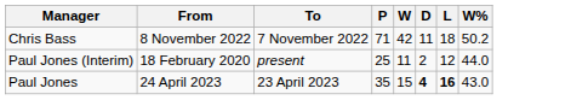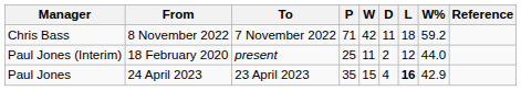 <table class="wikitable">
 <tr>
 <th>Manager</th>
 <th>From</th>
 <th>To</th>
 <th>P</th>
 <th>W</th>
 <th>D</th>
 <th>L</th>
 <th>W%</th>
+<th>Reference</th>
 </tr>
 <tr>
 <td>Chris Bass</td>
 <td>8 November 2022</td>
 <td>7 November 2022</td>
 <td>71</td>
 <td>42</td>
 <td>11</td>
 <td>18</td>
-<td>50.2</td>
+<td>59.2</td>
+<td></td>
 </tr>
 <tr>
 <td>Paul Jones (Interim)</td>
 <td>18 February 2020</td>
 <td><em>present</em></td>
 <td>25</td>
 <td>11</td>
 <td>2</td>
 <td>12</td>
 <td>44.0</td>
+<td></td>
 </tr>
 <tr>
 <td>Paul Jones</td>
 <td>24 April 2023</td>
 <td>23 April 2023</td>
 <td>35</td>
 <td>15</td>
-<td><strong>4</strong></td>
+<td>4</td>
 <td><strong>16</strong></td>
-<td>43.0</td>
+<td>42.9</td>
+<td></td>
 </tr>
 </table>
